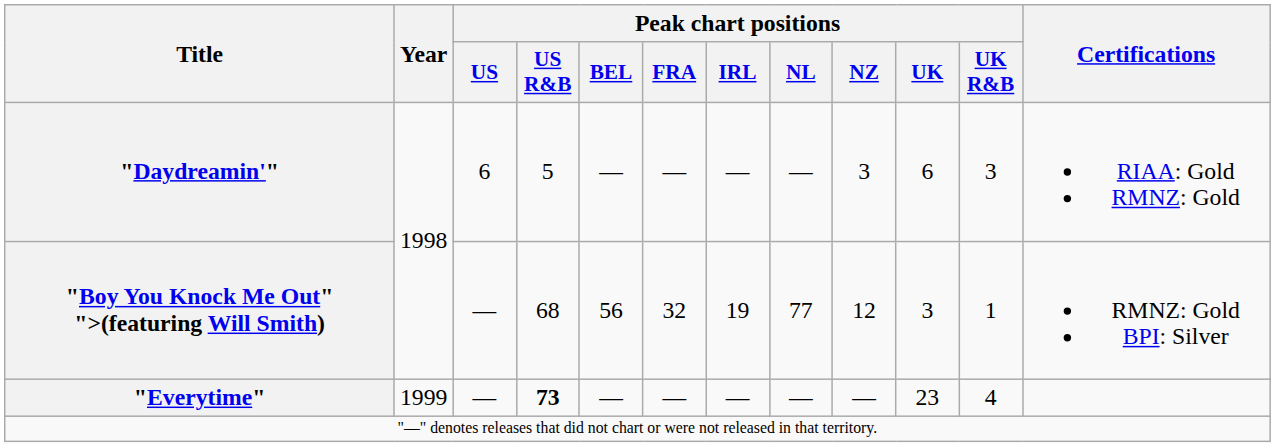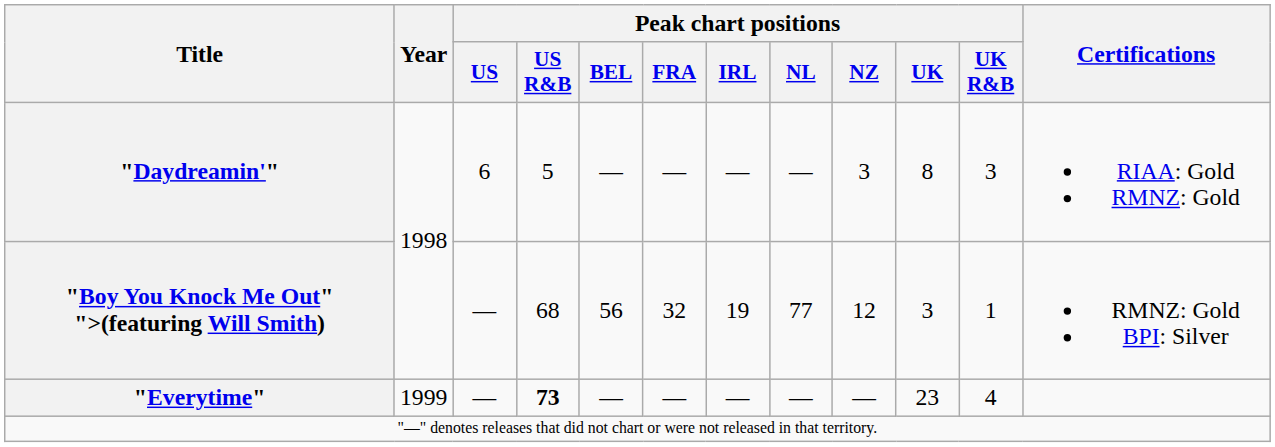 <table class="wikitable plainrowheaders" style="text-align:center;" border="1">
 <tr>
 <th scope="col" rowspan="2" style="width:16em;">Title</th>
 <th scope="col" rowspan="2">Year</th>
 <th scope="col" colspan="9">Peak chart positions</th>
 <th scope="col" rowspan="2" style="width:10em;"><a href='#'>Certifications</a></th>
 </tr>
 <tr>
 <th scope="col" style="width:2.5em;font-size:90%;"><a href='#'>US</a><br></th>
 <th scope="col" style="width:2.5em;font-size:90%;"><a href='#'>US<br>R&B</a><br></th>
 <th scope="col" style="width:2.5em;font-size:90%;"><a href='#'>BEL</a><br></th>
 <th scope="col" style="width:2.5em;font-size:90%;"><a href='#'>FRA</a><br></th>
 <th scope="col" style="width:2.5em;font-size:90%;"><a href='#'>IRL</a><br></th>
 <th scope="col" style="width:2.5em;font-size:90%;"><a href='#'>NL</a><br></th>
 <th scope="col" style="width:2.5em;font-size:90%;"><a href='#'>NZ</a><br></th>
 <th scope="col" style="width:2.5em;font-size:90%;"><a href='#'>UK</a><br></th>
 <th scope="col" style="width:2.5em;font-size:90%;"><a href='#'>UK<br>R&B</a><br></th>
 </tr>
 <tr>
 <th scope="row">"<a href='#'>Daydreamin'</a>"</th>
 <td rowspan=2>1998</td>
 <td>6</td>
 <td>5</td>
 <td>—</td>
 <td>—</td>
 <td>—</td>
 <td>—</td>
 <td>3</td>
-<td>6</td>
+<td>8</td>
 <td>3</td>
 <td><br><ul><li><a href='#'>RIAA</a>: Gold</li><li><a href='#'>RMNZ</a>: Gold</li></ul></td>
 </tr>
 <tr>
 <th scope="row">"<a href='#'>Boy You Knock Me Out</a>"<br><span>">(featuring <a href='#'>Will Smith</a>)</span></th>
 <td>—</td>
 <td>68</td>
 <td>56</td>
 <td>32</td>
 <td>19</td>
 <td>77</td>
 <td>12</td>
 <td>3</td>
 <td>1</td>
 <td><br><ul><li>RMNZ: Gold</li><li><a href='#'>BPI</a>: Silver</li></ul></td>
 </tr>
 <tr>
 <th scope="row">"<a href='#'>Everytime</a>"</th>
 <td>1999</td>
 <td>—</td>
 <td><strong>73</strong></td>
 <td>—</td>
 <td>—</td>
 <td>—</td>
 <td>—</td>
 <td>—</td>
 <td>23</td>
 <td>4</td>
 <td></td>
 </tr>
 <tr>
 <td align="center" colspan="15" style="font-size:8pt">"—" denotes releases that did not chart or were not released in that territory.</td>
 </tr>
 </table>
